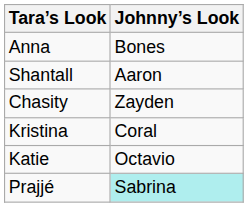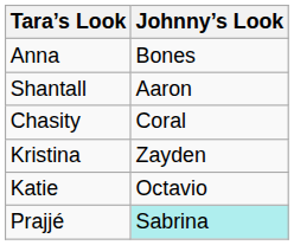 <table class="wikitable">
 <tr>
 <th>Tara’s Look</th>
 <th>Johnny’s Look</th>
 </tr>
 <tr>
 <td>Anna</td>
 <td>Bones</td>
 </tr>
 <tr>
 <td>Shantall</td>
 <td>Aaron</td>
 </tr>
 <tr>
 <td>Chasity</td>
-<td>Zayden</td>
+<td>Coral</td>
 </tr>
 <tr>
 <td>Kristina</td>
-<td>Coral</td>
+<td>Zayden</td>
 </tr>
 <tr>
 <td>Katie</td>
 <td>Octavio</td>
 </tr>
 <tr>
 <td>Prajjé</td>
 <td style="background: paleturquoise;">Sabrina</td>
 </tr>
 </table>
